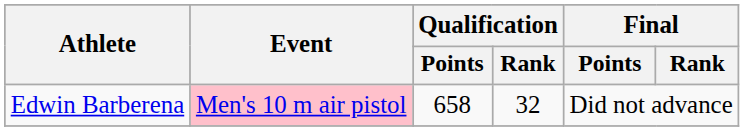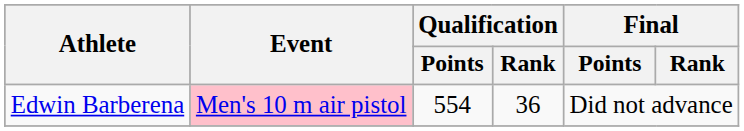 <table class="wikitable" style="font-size:90%">
 <tr>
 <th rowspan="2">Athlete</th>
 <th rowspan="2">Event</th>
 <th colspan=2>Qualification</th>
 <th colspan=2>Final</th>
 </tr>
 <tr style="font-size:95%">
 <th>Points</th>
 <th>Rank</th>
 <th>Points</th>
 <th>Rank</th>
 </tr>
 <tr align=center>
 <td align=left><a href='#'>Edwin Barberena</a></td>
 <td align=left style="background: pink;"><a href='#'>Men's 10 m air pistol</a></td>
-<td>658</td>
-<td>32</td>
+<td>554</td>
+<td>36</td>
 <td colspan="2">Did not advance</td>
 </tr>
 </table>
